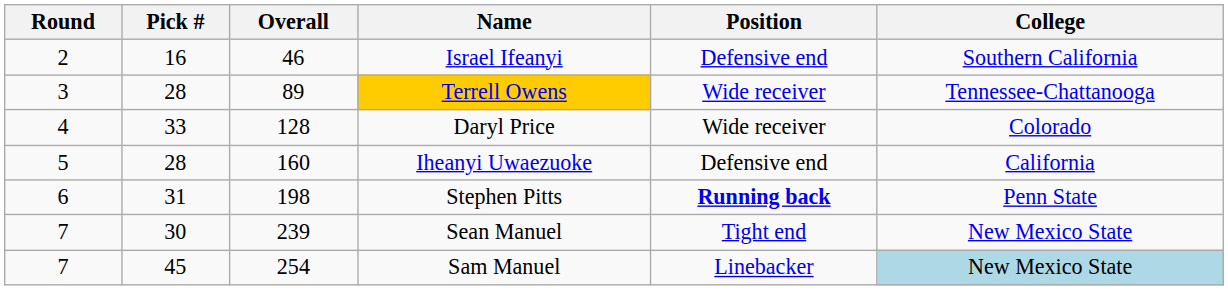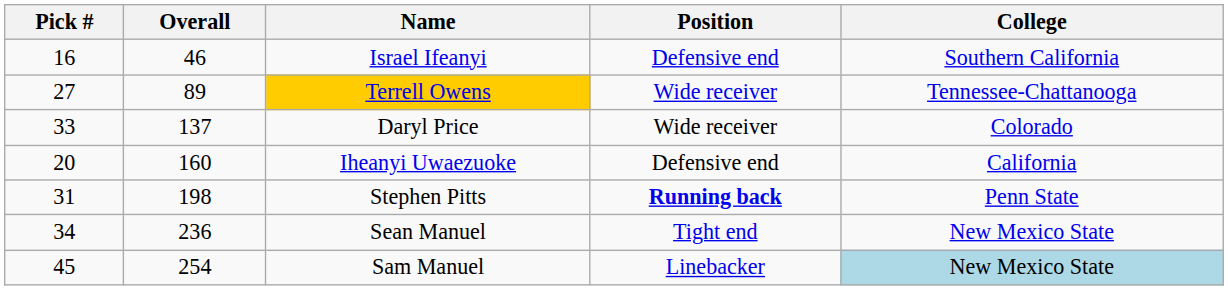 <table class="wikitable sortable sortable" style="width: 100%; text-align:center">
 <tr>
-<th>Round</th>
 <th>Pick #</th>
 <th>Overall</th>
 <th>Name</th>
 <th>Position</th>
 <th>College</th>
 </tr>
 <tr>
-<td>2</td>
 <td>16</td>
 <td>46</td>
 <td><a href='#'>Israel Ifeanyi</a></td>
 <td><a href='#'>Defensive end</a></td>
 <td><a href='#'>Southern California</a></td>
 </tr>
 <tr>
-<td>3</td>
-<td>28</td>
+<td>27</td>
 <td>89</td>
 <td bgcolor=#FFCC00><a href='#'>Terrell Owens</a></td>
 <td><a href='#'>Wide receiver</a></td>
 <td><a href='#'>Tennessee-Chattanooga</a></td>
 </tr>
 <tr>
-<td>4</td>
 <td>33</td>
-<td>128</td>
+<td>137</td>
 <td>Daryl Price</td>
 <td>Wide receiver</td>
 <td><a href='#'>Colorado</a></td>
 </tr>
 <tr>
-<td>5</td>
-<td>28</td>
+<td>20</td>
 <td>160</td>
 <td><a href='#'>Iheanyi Uwaezuoke</a></td>
 <td>Defensive end</td>
 <td><a href='#'>California</a></td>
 </tr>
 <tr>
-<td>6</td>
 <td>31</td>
 <td>198</td>
 <td>Stephen Pitts</td>
 <td><strong><a href='#'>Running back</a></strong></td>
 <td><a href='#'>Penn State</a></td>
 </tr>
 <tr>
-<td>7</td>
-<td>30</td>
-<td>239</td>
+<td>34</td>
+<td>236</td>
 <td>Sean Manuel</td>
 <td><a href='#'>Tight end</a></td>
 <td><a href='#'>New Mexico State</a></td>
 </tr>
 <tr>
-<td>7</td>
 <td>45</td>
 <td>254</td>
 <td>Sam Manuel</td>
 <td><a href='#'>Linebacker</a></td>
 <td style="background: lightblue;">New Mexico State</td>
 </tr>
 </table>
